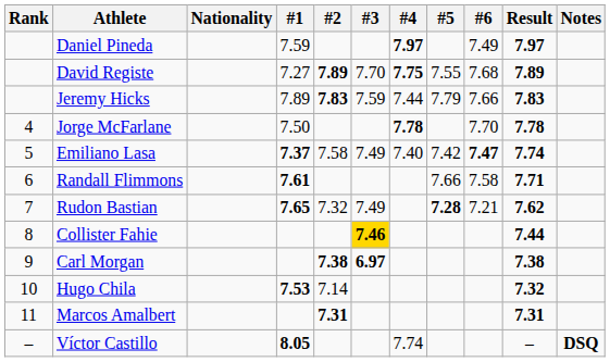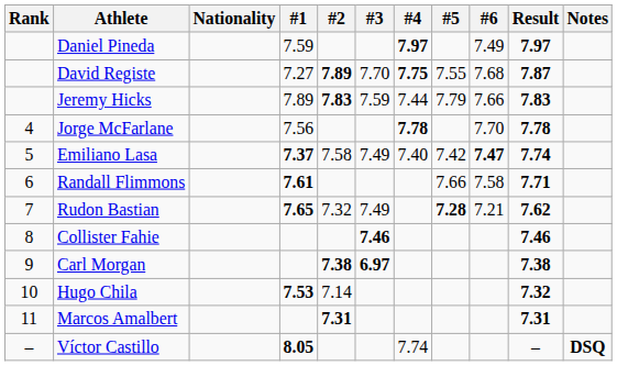 <table class="wikitable sortable" style="text-align:center">
 <tr>
 <th>Rank</th>
 <th>Athlete</th>
 <th>Nationality</th>
 <th>#1</th>
 <th>#2</th>
 <th>#3</th>
 <th>#4</th>
 <th>#5</th>
 <th>#6</th>
 <th>Result</th>
 <th>Notes</th>
 </tr>
 <tr>
 <td></td>
 <td align=left><a href='#'>Daniel Pineda</a></td>
 <td align=left></td>
 <td>7.59</td>
 <td></td>
 <td></td>
 <td><strong>7.97</strong></td>
 <td></td>
 <td>7.49</td>
 <td><strong>7.97</strong></td>
 <td></td>
 </tr>
 <tr>
 <td></td>
 <td align=left><a href='#'>David Registe</a></td>
 <td align=left></td>
 <td>7.27</td>
 <td><strong>7.89</strong></td>
 <td>7.70</td>
 <td><strong>7.75</strong></td>
 <td>7.55</td>
 <td>7.68</td>
-<td><strong>7.89</strong></td>
+<td><strong>7.87</strong></td>
 <td></td>
 </tr>
 <tr>
 <td></td>
 <td align=left><a href='#'>Jeremy Hicks</a></td>
 <td align=left></td>
 <td>7.89</td>
 <td><strong>7.83</strong></td>
 <td>7.59</td>
 <td>7.44</td>
 <td>7.79</td>
 <td>7.66</td>
 <td><strong>7.83</strong></td>
 <td></td>
 </tr>
 <tr>
 <td>4</td>
 <td align=left><a href='#'>Jorge McFarlane</a></td>
 <td align=left></td>
-<td>7.50</td>
+<td>7.56</td>
 <td></td>
 <td></td>
 <td><strong>7.78</strong></td>
 <td></td>
 <td>7.70</td>
 <td><strong>7.78</strong></td>
 <td></td>
 </tr>
 <tr>
 <td>5</td>
 <td align=left><a href='#'>Emiliano Lasa</a></td>
 <td align=left></td>
 <td><strong>7.37</strong></td>
 <td>7.58</td>
 <td>7.49</td>
 <td>7.40</td>
 <td>7.42</td>
 <td><strong>7.47</strong></td>
 <td><strong>7.74</strong></td>
 <td></td>
 </tr>
 <tr>
 <td>6</td>
 <td align=left><a href='#'>Randall Flimmons</a></td>
 <td align=left></td>
 <td><strong>7.61</strong></td>
 <td></td>
 <td></td>
 <td></td>
 <td>7.66</td>
 <td>7.58</td>
 <td><strong>7.71</strong></td>
 <td></td>
 </tr>
 <tr>
 <td>7</td>
 <td align=left><a href='#'>Rudon Bastian</a></td>
 <td align=left></td>
 <td><strong>7.65</strong></td>
 <td>7.32</td>
 <td>7.49</td>
 <td></td>
 <td><strong>7.28</strong></td>
 <td>7.21</td>
 <td><strong>7.62</strong></td>
 <td></td>
 </tr>
 <tr>
 <td>8</td>
 <td align=left><a href='#'>Collister Fahie</a></td>
 <td align=left></td>
 <td></td>
 <td></td>
-<td style="background: gold;"><strong>7.46</strong></td>
+<td><strong>7.46</strong></td>
 <td></td>
 <td></td>
 <td></td>
-<td><strong>7.44</strong></td>
+<td><strong>7.46</strong></td>
 <td></td>
 </tr>
 <tr>
 <td>9</td>
 <td align=left><a href='#'>Carl Morgan</a></td>
 <td align=left></td>
 <td></td>
 <td><strong>7.38</strong></td>
 <td><strong>6.97</strong></td>
 <td></td>
 <td></td>
 <td></td>
 <td><strong>7.38</strong></td>
 <td></td>
 </tr>
 <tr>
 <td>10</td>
 <td align=left><a href='#'>Hugo Chila</a></td>
 <td align=left></td>
 <td><strong>7.53</strong></td>
 <td>7.14</td>
 <td></td>
 <td></td>
 <td></td>
 <td></td>
 <td><strong>7.32</strong></td>
 <td></td>
 </tr>
 <tr>
 <td>11</td>
 <td align=left><a href='#'>Marcos Amalbert</a></td>
 <td align=left></td>
 <td></td>
 <td><strong>7.31</strong></td>
 <td></td>
 <td></td>
 <td></td>
 <td></td>
 <td><strong>7.31</strong></td>
 <td></td>
 </tr>
 <tr>
 <td>–</td>
 <td align=left><a href='#'>Víctor Castillo</a></td>
 <td align=left></td>
 <td><strong>8.05</strong></td>
 <td></td>
 <td></td>
 <td>7.74</td>
 <td></td>
 <td></td>
 <td>–</td>
 <td><strong>DSQ</strong></td>
 </tr>
 </table>
